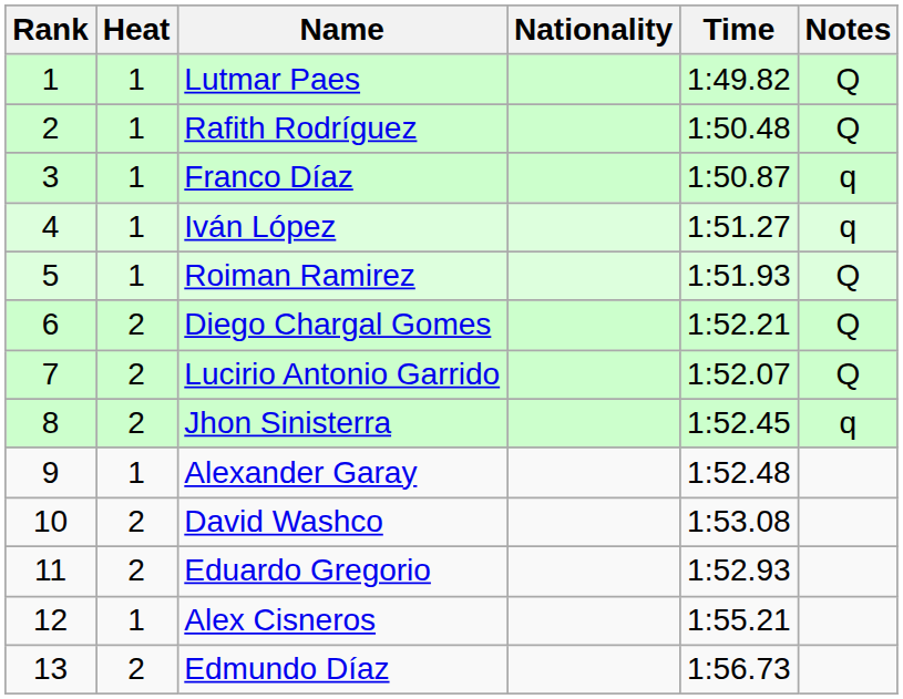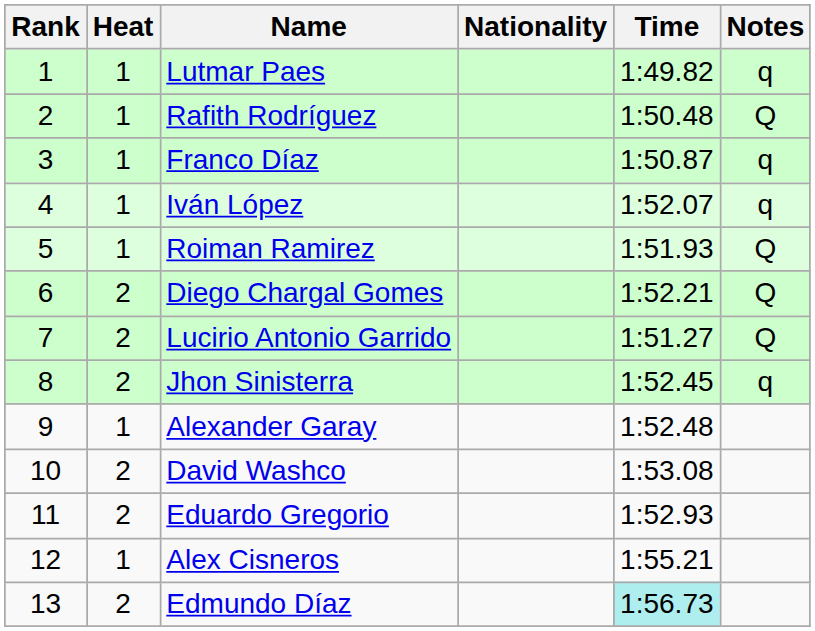 <table class="wikitable sortable" style="text-align:center">
 <tr>
 <th>Rank</th>
 <th>Heat</th>
 <th>Name</th>
 <th>Nationality</th>
 <th>Time</th>
 <th>Notes</th>
 </tr>
 <tr bgcolor=ccffcc>
 <td>1</td>
 <td>1</td>
 <td align=left><a href='#'>Lutmar Paes</a></td>
 <td align=left></td>
 <td>1:49.82</td>
-<td>Q</td>
+<td>q</td>
 </tr>
 <tr bgcolor=ccffcc>
 <td>2</td>
 <td>1</td>
 <td align=left><a href='#'>Rafith Rodríguez</a></td>
 <td align=left></td>
 <td>1:50.48</td>
 <td>Q</td>
 </tr>
 <tr bgcolor=ccffcc>
 <td>3</td>
 <td>1</td>
 <td align=left><a href='#'>Franco Díaz</a></td>
 <td align=left></td>
 <td>1:50.87</td>
 <td>q</td>
 </tr>
 <tr bgcolor=ddffdd>
 <td>4</td>
 <td>1</td>
 <td align=left><a href='#'>Iván López</a></td>
 <td align=left></td>
-<td>1:51.27</td>
+<td>1:52.07</td>
 <td>q</td>
 </tr>
 <tr bgcolor=ddffdd>
 <td>5</td>
 <td>1</td>
 <td align=left><a href='#'>Roiman Ramirez</a></td>
 <td align=left></td>
 <td>1:51.93</td>
 <td>Q</td>
 </tr>
 <tr bgcolor=ccffcc>
 <td>6</td>
 <td>2</td>
 <td align=left><a href='#'>Diego Chargal Gomes</a></td>
 <td align=left></td>
 <td>1:52.21</td>
 <td>Q</td>
 </tr>
 <tr bgcolor=ccffcc>
 <td>7</td>
 <td>2</td>
 <td align=left><a href='#'>Lucirio Antonio Garrido</a></td>
 <td align=left></td>
-<td>1:52.07</td>
+<td>1:51.27</td>
 <td>Q</td>
 </tr>
 <tr bgcolor=ccffcc>
 <td>8</td>
 <td>2</td>
 <td align=left><a href='#'>Jhon Sinisterra</a></td>
 <td align=left></td>
 <td>1:52.45</td>
 <td>q</td>
 </tr>
 <tr>
 <td>9</td>
 <td>1</td>
 <td align=left><a href='#'>Alexander Garay</a></td>
 <td align=left></td>
 <td>1:52.48</td>
 <td></td>
 </tr>
 <tr>
 <td>10</td>
 <td>2</td>
 <td align=left><a href='#'>David Washco</a></td>
 <td align=left></td>
 <td>1:53.08</td>
 <td></td>
 </tr>
 <tr>
 <td>11</td>
 <td>2</td>
 <td align=left><a href='#'>Eduardo Gregorio</a></td>
 <td align=left></td>
 <td>1:52.93</td>
 <td></td>
 </tr>
 <tr>
 <td>12</td>
 <td>1</td>
 <td align=left><a href='#'>Alex Cisneros</a></td>
 <td align=left></td>
 <td>1:55.21</td>
 <td></td>
 </tr>
 <tr>
 <td>13</td>
 <td>2</td>
 <td align=left><a href='#'>Edmundo Díaz</a></td>
 <td align=left></td>
-<td>1:56.73</td>
+<td style="background: paleturquoise;">1:56.73</td>
 <td></td>
 </tr>
 </table>
